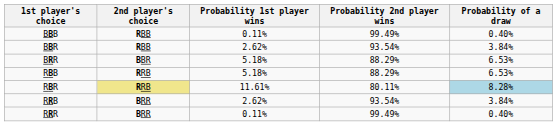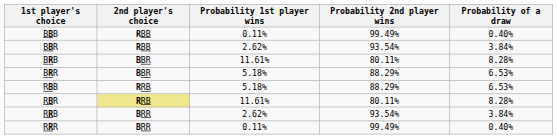 <table class="wikitable" style="text-align: center;">
 <tr>
 <th>1st player's choice</th>
 <th>2nd player's choice</th>
 <th>Probability 1st player wins</th>
 <th>Probability 2nd player wins</th>
 <th>Probability of a draw</th>
 </tr>
 <tr>
 <td><u>B<strong>B</strong></u>B</td>
 <td><strong>R</strong><u>BB</u></td>
 <td>0.11%</td>
 <td>99.49%</td>
 <td>0.40%</td>
 </tr>
 <tr>
 <td><u>B<strong>B</strong></u>R</td>
 <td><strong>R</strong><u>BB</u></td>
 <td>2.62%</td>
 <td>93.54%</td>
 <td>3.84%</td>
 </tr>
 <tr>
+<td><u>B<strong>R</strong></u>B</td>
+<td><strong>B</strong><u>BR</u></td>
+<td>11.61%</td>
+<td>80.11%</td>
+<td>8.28%</td>
+</tr>
+<tr>
 <td><u>B<strong>R</strong></u>R</td>
 <td><strong>B</strong><u>BR</u></td>
 <td>5.18%</td>
 <td>88.29%</td>
 <td>6.53%</td>
 </tr>
 <tr>
 <td><u>R<strong>B</strong></u>B</td>
 <td><strong>R</strong><u>RB</u></td>
 <td>5.18%</td>
 <td>88.29%</td>
 <td>6.53%</td>
 </tr>
 <tr>
 <td><u>R<strong>B</strong></u>R</td>
 <td style="background: khaki;"><strong>R</strong><u>RB</u></td>
 <td>11.61%</td>
 <td>80.11%</td>
-<td style="background: lightblue;">8.28%</td>
+<td>8.28%</td>
 </tr>
 <tr>
 <td><u>R<strong>R</strong></u>B</td>
 <td><strong>B</strong><u>RR</u></td>
 <td>2.62%</td>
 <td>93.54%</td>
 <td>3.84%</td>
 </tr>
 <tr>
 <td><u>R<strong>R</strong></u>R</td>
 <td><strong>B</strong><u>RR</u></td>
 <td>0.11%</td>
 <td>99.49%</td>
 <td>0.40%</td>
 </tr>
 </table>
